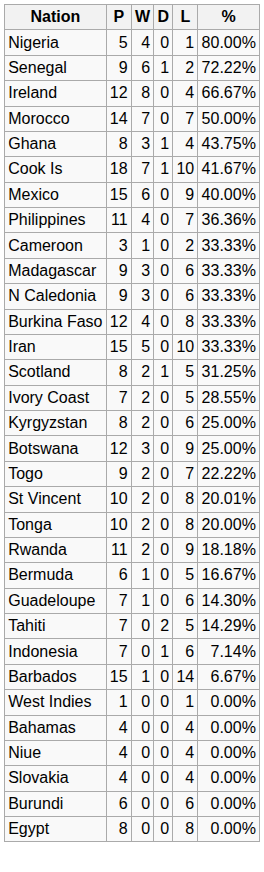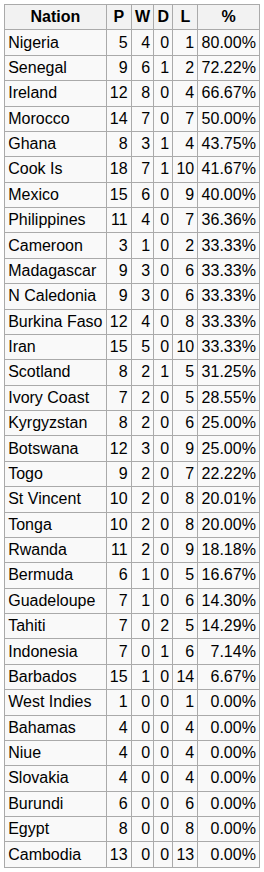 <table class="wikitable" style="text-align:right">
 <tr>
 <th>Nation</th>
 <th>P</th>
 <th>W</th>
 <th>D</th>
 <th>L</th>
 <th>%</th>
 </tr>
 <tr>
 <td style="text-align:left">Nigeria</td>
 <td>5</td>
 <td>4</td>
 <td>0</td>
 <td>1</td>
 <td>80.00%</td>
 </tr>
 <tr>
 <td style="text-align:left">Senegal</td>
 <td>9</td>
 <td>6</td>
 <td>1</td>
 <td>2</td>
 <td>72.22%</td>
 </tr>
 <tr>
 <td style="text-align:left">Ireland</td>
 <td>12</td>
 <td>8</td>
 <td>0</td>
 <td>4</td>
 <td>66.67%</td>
 </tr>
 <tr>
 <td style="text-align:left">Morocco</td>
 <td>14</td>
 <td>7</td>
 <td>0</td>
 <td>7</td>
 <td>50.00%</td>
 </tr>
 <tr>
 <td style="text-align:left">Ghana</td>
 <td>8</td>
 <td>3</td>
 <td>1</td>
 <td>4</td>
 <td>43.75%</td>
 </tr>
 <tr>
 <td style="text-align:left">Cook Is</td>
 <td>18</td>
 <td>7</td>
 <td>1</td>
 <td>10</td>
 <td>41.67%</td>
 </tr>
 <tr>
 <td style="text-align:left">Mexico</td>
 <td>15</td>
 <td>6</td>
 <td>0</td>
 <td>9</td>
 <td>40.00%</td>
 </tr>
 <tr>
 <td style="text-align:left">Philippines</td>
 <td>11</td>
 <td>4</td>
 <td>0</td>
 <td>7</td>
 <td>36.36%</td>
 </tr>
 <tr>
 <td style="text-align:left">Cameroon</td>
 <td>3</td>
 <td>1</td>
 <td>0</td>
 <td>2</td>
 <td>33.33%</td>
 </tr>
 <tr>
 <td style="text-align:left">Madagascar</td>
 <td>9</td>
 <td>3</td>
 <td>0</td>
 <td>6</td>
 <td>33.33%</td>
 </tr>
 <tr>
 <td style="text-align:left">N Caledonia</td>
 <td>9</td>
 <td>3</td>
 <td>0</td>
 <td>6</td>
 <td>33.33%</td>
 </tr>
 <tr>
 <td style="text-align:left">Burkina Faso</td>
 <td>12</td>
 <td>4</td>
 <td>0</td>
 <td>8</td>
 <td>33.33%</td>
 </tr>
 <tr>
 <td style="text-align:left">Iran</td>
 <td>15</td>
 <td>5</td>
 <td>0</td>
 <td>10</td>
 <td>33.33%</td>
 </tr>
 <tr>
 <td style="text-align:left">Scotland</td>
 <td>8</td>
 <td>2</td>
 <td>1</td>
 <td>5</td>
 <td>31.25%</td>
 </tr>
 <tr>
 <td style="text-align:left">Ivory Coast</td>
 <td>7</td>
 <td>2</td>
 <td>0</td>
 <td>5</td>
 <td>28.55%</td>
 </tr>
 <tr>
 <td style="text-align:left">Kyrgyzstan</td>
 <td>8</td>
 <td>2</td>
 <td>0</td>
 <td>6</td>
 <td>25.00%</td>
 </tr>
 <tr>
 <td style="text-align:left">Botswana</td>
 <td>12</td>
 <td>3</td>
 <td>0</td>
 <td>9</td>
 <td>25.00%</td>
 </tr>
 <tr>
 <td style="text-align:left">Togo</td>
 <td>9</td>
 <td>2</td>
 <td>0</td>
 <td>7</td>
 <td>22.22%</td>
 </tr>
 <tr>
 <td style="text-align:left">St Vincent</td>
 <td>10</td>
 <td>2</td>
 <td>0</td>
 <td>8</td>
 <td>20.01%</td>
 </tr>
 <tr>
 <td style="text-align:left">Tonga</td>
 <td>10</td>
 <td>2</td>
 <td>0</td>
 <td>8</td>
 <td>20.00%</td>
 </tr>
 <tr>
 <td style="text-align:left">Rwanda</td>
 <td>11</td>
 <td>2</td>
 <td>0</td>
 <td>9</td>
 <td>18.18%</td>
 </tr>
 <tr>
 <td style="text-align:left">Bermuda</td>
 <td>6</td>
 <td>1</td>
 <td>0</td>
 <td>5</td>
 <td>16.67%</td>
 </tr>
 <tr>
 <td style="text-align:left">Guadeloupe</td>
 <td>7</td>
 <td>1</td>
 <td>0</td>
 <td>6</td>
 <td>14.30%</td>
 </tr>
 <tr>
 <td style="text-align:left">Tahiti</td>
 <td>7</td>
 <td>0</td>
 <td>2</td>
 <td>5</td>
 <td>14.29%</td>
 </tr>
 <tr>
 <td style="text-align:left">Indonesia</td>
 <td>7</td>
 <td>0</td>
 <td>1</td>
 <td>6</td>
 <td>7.14%</td>
 </tr>
 <tr>
 <td style="text-align:left">Barbados</td>
 <td>15</td>
 <td>1</td>
 <td>0</td>
 <td>14</td>
 <td>6.67%</td>
 </tr>
 <tr>
 <td style="text-align:left">West Indies</td>
 <td>1</td>
 <td>0</td>
 <td>0</td>
 <td>1</td>
 <td>0.00%</td>
 </tr>
 <tr>
 <td style="text-align:left">Bahamas</td>
 <td>4</td>
 <td>0</td>
 <td>0</td>
 <td>4</td>
 <td>0.00%</td>
 </tr>
 <tr>
 <td style="text-align:left">Niue</td>
 <td>4</td>
 <td>0</td>
 <td>0</td>
 <td>4</td>
 <td>0.00%</td>
 </tr>
 <tr>
 <td style="text-align:left">Slovakia</td>
 <td>4</td>
 <td>0</td>
 <td>0</td>
 <td>4</td>
 <td>0.00%</td>
 </tr>
 <tr>
 <td style="text-align:left">Burundi</td>
 <td>6</td>
 <td>0</td>
 <td>0</td>
 <td>6</td>
 <td>0.00%</td>
 </tr>
 <tr>
 <td style="text-align:left">Egypt</td>
 <td>8</td>
 <td>0</td>
 <td>0</td>
 <td>8</td>
 <td>0.00%</td>
 </tr>
+<tr>
+<td style="text-align:left">Cambodia</td>
+<td>13</td>
+<td>0</td>
+<td>0</td>
+<td>13</td>
+<td>0.00%</td>
+</tr>
 </table>
